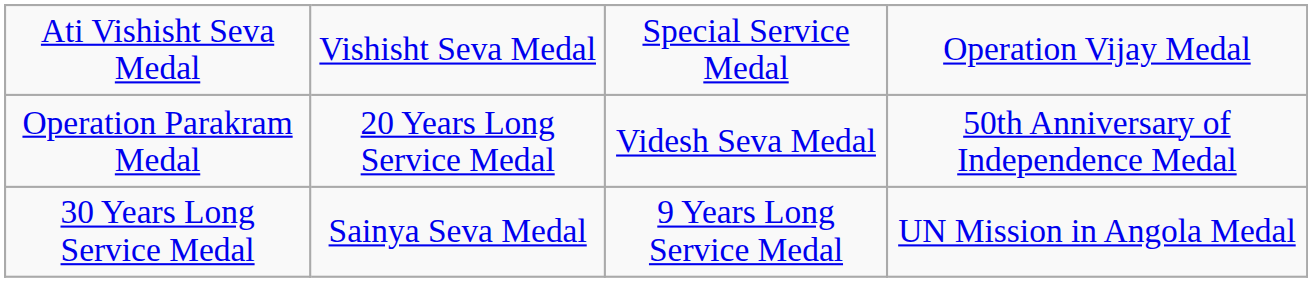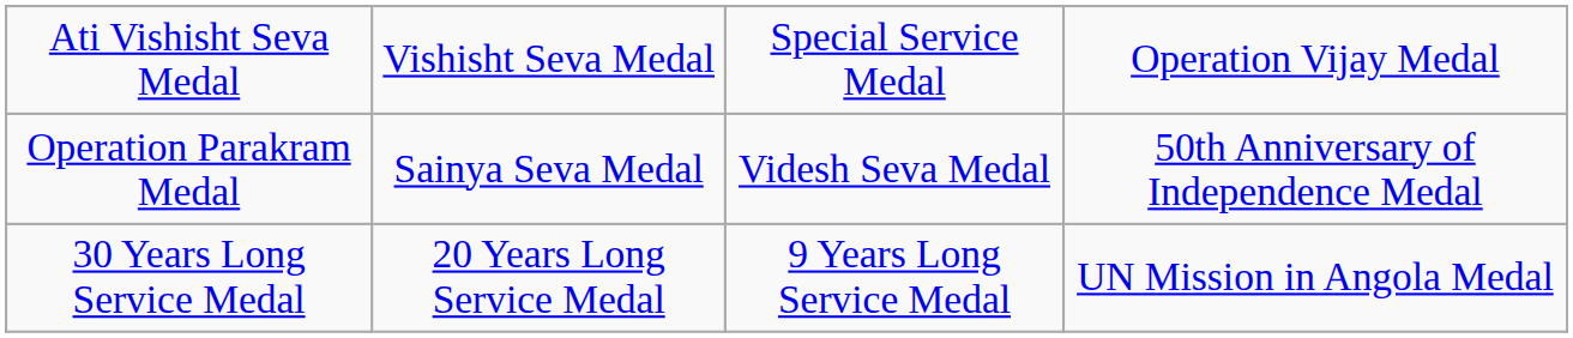 <table class="wikitable" style="margin:1em auto;text-align:center;">
 <tr>
 <td><a href='#'>Ati Vishisht Seva Medal</a></td>
 <td><a href='#'>Vishisht Seva Medal</a></td>
 <td><a href='#'>Special Service Medal</a></td>
 <td><a href='#'>Operation Vijay Medal</a></td>
 </tr>
 <tr>
 <td><a href='#'>Operation Parakram Medal</a></td>
-<td><a href='#'>20 Years Long Service Medal</a></td>
+<td><a href='#'>Sainya Seva Medal</a></td>
 <td><a href='#'>Videsh Seva Medal</a></td>
 <td><a href='#'>50th Anniversary of Independence Medal</a></td>
 </tr>
 <tr>
 <td><a href='#'>30 Years Long Service Medal</a></td>
-<td><a href='#'>Sainya Seva Medal</a></td>
+<td><a href='#'>20 Years Long Service Medal</a></td>
 <td><a href='#'>9 Years Long Service Medal</a></td>
 <td><a href='#'>UN Mission in Angola Medal</a></td>
 </tr>
 </table>
